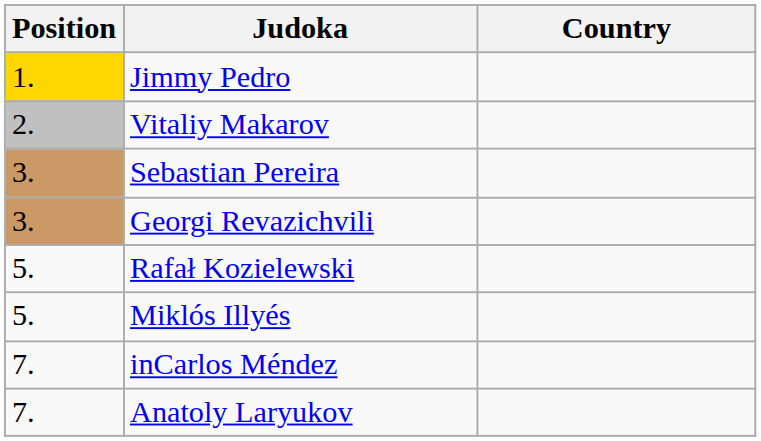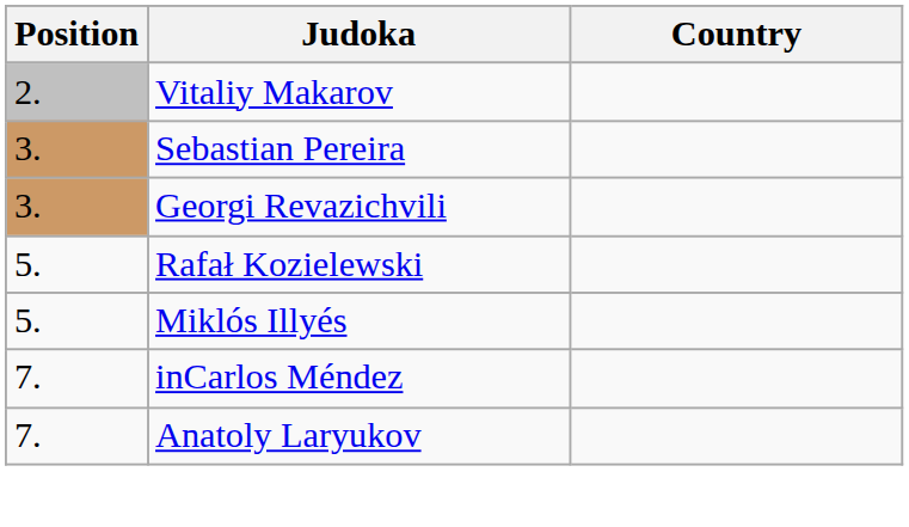 <table class=wikitable>
 <tr>
 <th>Position</th>
 <th width=180>Judoka</th>
 <th width=140>Country</th>
-</tr>
-<tr>
-<td bgcolor=gold>1.</td>
-<td><a href='#'>Jimmy Pedro</a></td>
-<td></td>
 </tr>
 <tr>
 <td bgcolor=silver>2.</td>
 <td><a href='#'>Vitaliy Makarov</a></td>
 <td></td>
 </tr>
 <tr>
 <td bgcolor=CC9966>3.</td>
 <td><a href='#'>Sebastian Pereira</a></td>
 <td></td>
 </tr>
 <tr>
 <td bgcolor=CC9966>3.</td>
 <td><a href='#'>Georgi Revazichvili</a></td>
 <td></td>
 </tr>
 <tr>
 <td>5.</td>
 <td><a href='#'>Rafał Kozielewski</a></td>
 <td></td>
 </tr>
 <tr>
 <td>5.</td>
 <td><a href='#'>Miklós Illyés</a></td>
 <td></td>
 </tr>
 <tr>
 <td>7.</td>
 <td><a href='#'>inCarlos Méndez</a></td>
 <td></td>
 </tr>
 <tr>
 <td>7.</td>
 <td><a href='#'>Anatoly Laryukov</a></td>
 <td></td>
 </tr>
 </table>
